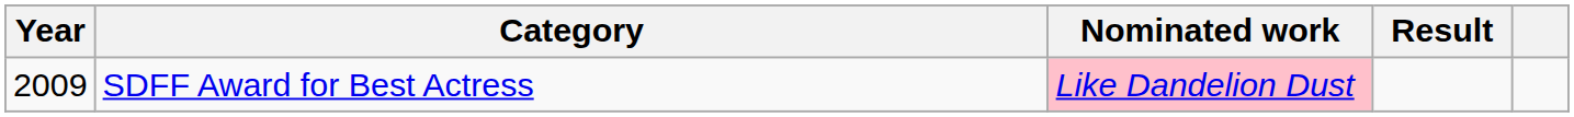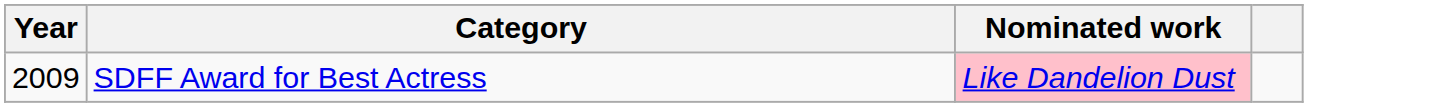 <table class="wikitable">
 <tr>
 <th>Year</th>
 <th width="450">Category</th>
 <th width="148">Nominated work</th>
-<th width="60">Result</th>
 <th width="20" class="unsortable"></th>
 </tr>
 <tr>
 <td>2009</td>
 <td><a href='#'>SDFF Award for Best Actress</a></td>
 <td style="background: pink;"><em><a href='#'>Like Dandelion Dust</a></em></td>
 <td></td>
-<td></td>
 </tr>
 </table>
